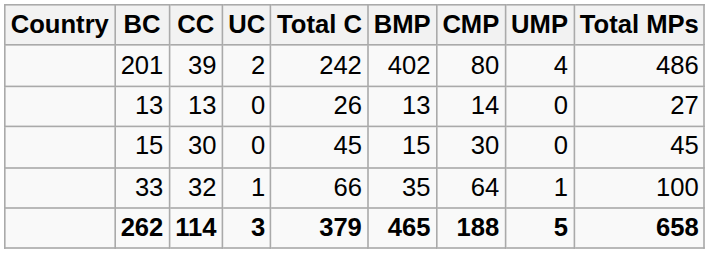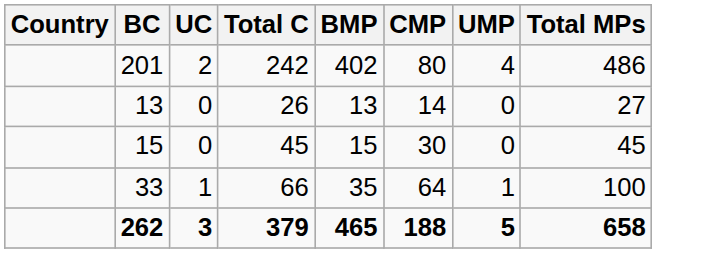 <table class="wikitable mw-datatable sortable">
 <tr>
 <th>Country</th>
 <th>BC</th>
-<th>CC</th>
 <th>UC</th>
 <th>Total C</th>
 <th>BMP</th>
 <th>CMP</th>
 <th>UMP</th>
 <th>Total MPs</th>
 </tr>
 <tr>
 <td></td>
 <td align=right>201</td>
-<td align=right>39</td>
 <td align=right>2</td>
 <td align=right>242</td>
 <td align=right>402</td>
 <td align=right>80</td>
 <td align=right>4</td>
 <td align=right>486</td>
 </tr>
 <tr>
 <td></td>
-<td align=right>13</td>
 <td align=right>13</td>
 <td align=right>0</td>
 <td align=right>26</td>
 <td align=right>13</td>
 <td align=right>14</td>
 <td align=right>0</td>
 <td align=right>27</td>
 </tr>
 <tr>
 <td></td>
 <td align=right>15</td>
-<td align=right>30</td>
 <td align=right>0</td>
 <td align=right>45</td>
 <td align=right>15</td>
 <td align=right>30</td>
 <td align=right>0</td>
 <td align=right>45</td>
 </tr>
 <tr>
 <td></td>
 <td align=right>33</td>
-<td align=right>32</td>
 <td align=right>1</td>
 <td align=right>66</td>
 <td align=right>35</td>
 <td align=right>64</td>
 <td align=right>1</td>
 <td align=right>100</td>
 </tr>
 <tr class="sortbottom" style="font-weight:bold">
 <td></td>
 <td align=right>262</td>
-<td align=right>114</td>
 <td align=right>3</td>
 <td align=right>379</td>
 <td align=right>465</td>
 <td align=right>188</td>
 <td align=right>5</td>
 <td align=right>658</td>
 </tr>
 </table>
